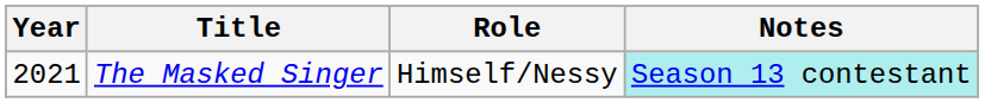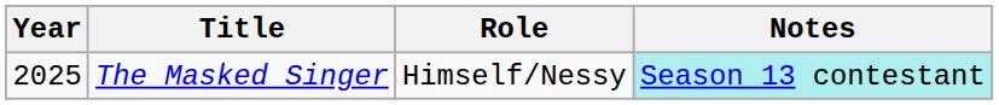 <table class="wikitable sortable">
 <tr>
 <th>Year</th>
 <th>Title</th>
 <th>Role</th>
 <th class="unsortable">Notes</th>
 </tr>
 <tr>
-<td>2021</td>
+<td>2025</td>
 <td><em><a href='#'>The Masked Singer</a></em></td>
 <td>Himself/Nessy</td>
 <td style="background: paleturquoise;"><a href='#'>Season 13</a> contestant</td>
 </tr>
 </table>
